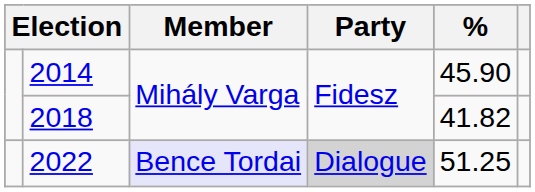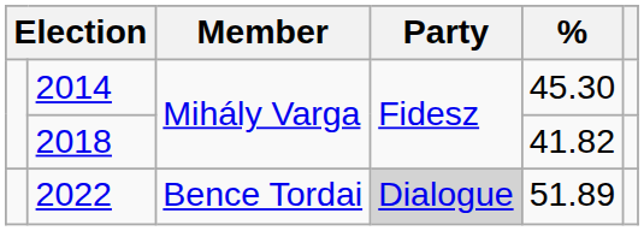 <table class=wikitable>
 <tr>
 <th colspan=2>Election</th>
 <th>Member</th>
 <th>Party</th>
 <th>%</th>
 <th></th>
 </tr>
 <tr>
 <td rowspan=2 bgcolor=></td>
 <td><a href='#'>2014</a></td>
 <td rowspan=2><a href='#'>Mihály Varga</a></td>
 <td rowspan=2><a href='#'>Fidesz</a></td>
-<td align=right>45.90</td>
+<td align=right>45.30</td>
 <td align=center></td>
 </tr>
 <tr>
 <td><a href='#'>2018</a></td>
 <td align=right>41.82</td>
 <td align=center></td>
 </tr>
 <tr>
 <td bgcolor=></td>
 <td><a href='#'>2022</a></td>
-<td style="background: lavender;"><a href='#'>Bence Tordai</a></td>
+<td><a href='#'>Bence Tordai</a></td>
 <td style="background: lightgrey;"><a href='#'>Dialogue</a></td>
-<td align=right>51.25</td>
+<td align=right>51.89</td>
 <td align=center></td>
 </tr>
 </table>
